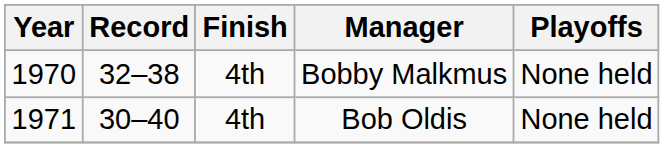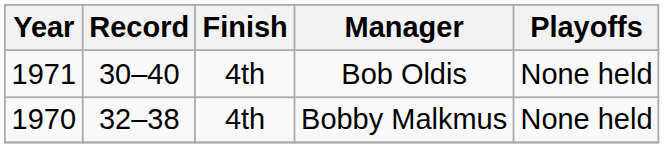 <table class="wikitable">
 <tr style="background: #F2F2F2;">
 <th>Year</th>
 <th>Record</th>
 <th>Finish</th>
 <th>Manager</th>
 <th>Playoffs</th>
 </tr>
 <tr align=center>
+<td>1971</td>
+<td>30–40</td>
+<td>4th</td>
+<td>Bob Oldis</td>
+<td>None held</td>
+</tr>
+<tr align=center>
 <td>1970</td>
 <td>32–38</td>
 <td>4th</td>
 <td>Bobby Malkmus</td>
 <td>None held</td>
 </tr>
 <tr align=center>
-<td>1971</td>
-<td>30–40</td>
-<td>4th</td>
-<td>Bob Oldis</td>
-<td>None held</td>
-</tr>
-<tr align=center>
 </tr>
 </table>
